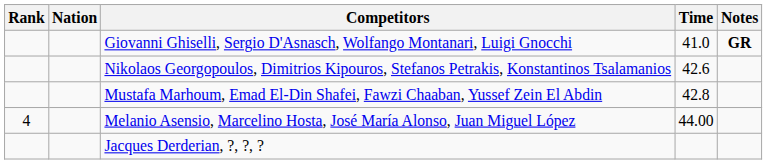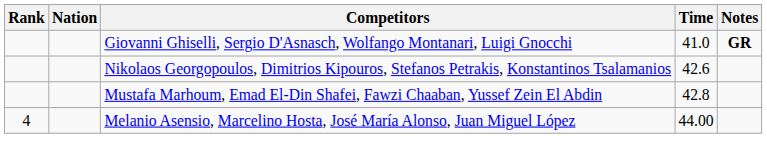 <table class="wikitable sortable" style="text-align:center; font-size:95%">
 <tr>
 <th>Rank</th>
 <th>Nation</th>
 <th>Competitors</th>
 <th>Time</th>
 <th>Notes</th>
 </tr>
 <tr>
 <td></td>
 <td align=left></td>
 <td align=left><a href='#'>Giovanni Ghiselli</a>, <a href='#'>Sergio D'Asnasch</a>, <a href='#'>Wolfango Montanari</a>, <a href='#'>Luigi Gnocchi</a></td>
 <td>41.0</td>
 <td><strong>GR</strong></td>
 </tr>
 <tr>
 <td></td>
 <td align=left></td>
 <td align=left><a href='#'>Nikolaos Georgopoulos</a>, <a href='#'>Dimitrios Kipouros</a>, <a href='#'>Stefanos Petrakis</a>, <a href='#'>Konstantinos Tsalamanios</a></td>
 <td>42.6</td>
 <td></td>
 </tr>
 <tr>
 <td></td>
 <td align=left></td>
 <td align=left><a href='#'>Mustafa Marhoum</a>, <a href='#'>Emad El-Din Shafei</a>, <a href='#'>Fawzi Chaaban</a>, <a href='#'>Yussef Zein El Abdin</a></td>
 <td>42.8</td>
 <td></td>
 </tr>
 <tr>
 <td>4</td>
 <td align=left></td>
 <td align=left><a href='#'>Melanio Asensio</a>, <a href='#'>Marcelino Hosta</a>, <a href='#'>José María Alonso</a>, <a href='#'>Juan Miguel López</a></td>
 <td>44.00</td>
 <td></td>
 </tr>
-<tr>
-<td></td>
-<td align=left></td>
-<td align=left><a href='#'>Jacques Derderian</a>, ?, ?, ?</td>
-<td></td>
-<td></td>
-</tr>
 </table>
